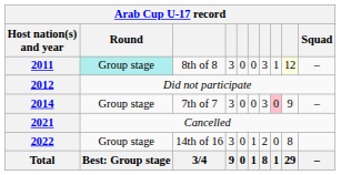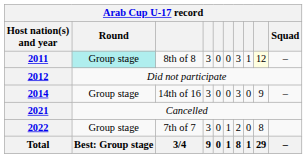 <table class="wikitable" style="font-size:90%; text-align:center;">
 <tr>
 <th colspan=10><a href='#'>Arab Cup U-17</a> record</th>
 </tr>
 <tr>
 <th scope="col">Host nation(s)<br>and year</th>
 <th scope="col">Round</th>
 <th scope="col"></th>
 <th scope="col"></th>
 <th scope="col"></th>
 <th scope="col"></th>
 <th scope="col"></th>
 <th scope="col"></th>
 <th scope="col"></th>
 <th scope="col">Squad</th>
 </tr>
 <tr>
 <th> <a href='#'>2011</a></th>
 <td style="background: paleturquoise;">Group stage</td>
 <td>8th of 8</td>
 <td>3</td>
 <td>0</td>
 <td>0</td>
 <td>3</td>
 <td>1</td>
 <td style="background: lightyellow;">12</td>
 <td>–</td>
 </tr>
 <tr>
 <th> <a href='#'>2012</a></th>
 <td colspan="9"><em>Did not participate</em></td>
 </tr>
 <tr>
 <th> <a href='#'>2014</a></th>
 <td>Group stage</td>
-<td>7th of 7</td>
+<td>14th of 16</td>
 <td>3</td>
 <td>0</td>
 <td>0</td>
 <td>3</td>
-<td style="background: pink;">0</td>
+<td>0</td>
 <td>9</td>
 <td>–</td>
 </tr>
 <tr>
 <th> <a href='#'>2021</a></th>
 <td colspan="9"><em>Cancelled</em></td>
 </tr>
 <tr>
 <th> <a href='#'>2022</a></th>
 <td>Group stage</td>
-<td>14th of 16</td>
+<td>7th of 7</td>
 <td>3</td>
 <td>0</td>
 <td>1</td>
 <td>2</td>
 <td>0</td>
 <td>8</td>
 </tr>
 <tr>
 <th>Total</th>
 <th>Best: Group stage</th>
 <th>3/4</th>
 <th>9</th>
 <th>0</th>
 <th>1</th>
 <th>8</th>
 <th>1</th>
 <th>29</th>
 <th>–</th>
 </tr>
 </table>
